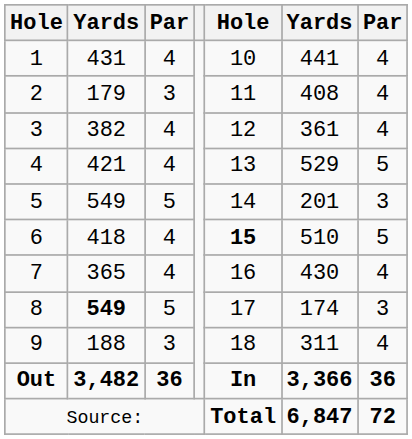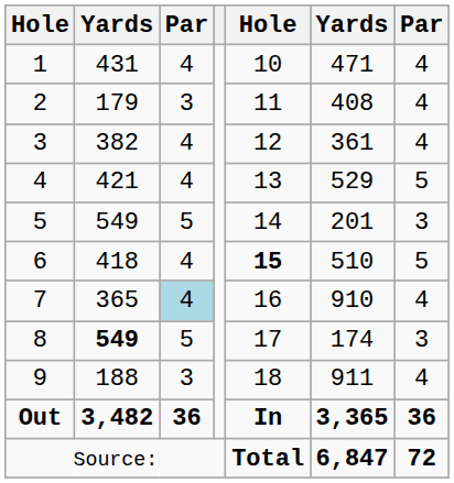 <table class=wikitable style="text-align:center">
 <tr>
 <th>Hole</th>
 <th>Yards</th>
 <th>Par</th>
 <th></th>
 <th>Hole</th>
 <th>Yards</th>
 <th>Par</th>
 </tr>
 <tr>
 <td>1</td>
 <td>431</td>
 <td>4</td>
 <td rowspan=10></td>
 <td>10</td>
-<td>441</td>
+<td>471</td>
 <td>4</td>
 </tr>
 <tr>
 <td>2</td>
 <td>179</td>
 <td>3</td>
 <td>11</td>
 <td>408</td>
 <td>4</td>
 </tr>
 <tr>
 <td>3</td>
 <td>382</td>
 <td>4</td>
 <td>12</td>
 <td>361</td>
 <td>4</td>
 </tr>
 <tr>
 <td>4</td>
 <td>421</td>
 <td>4</td>
 <td>13</td>
 <td>529</td>
 <td>5</td>
 </tr>
 <tr>
 <td>5</td>
 <td>549</td>
 <td>5</td>
 <td>14</td>
 <td>201</td>
 <td>3</td>
 </tr>
 <tr>
 <td>6</td>
 <td>418</td>
 <td>4</td>
 <td><strong>15</strong></td>
 <td>510</td>
 <td>5</td>
 </tr>
 <tr>
 <td>7</td>
 <td>365</td>
-<td>4</td>
+<td style="background: lightblue;">4</td>
 <td>16</td>
-<td>430</td>
+<td>910</td>
 <td>4</td>
 </tr>
 <tr>
 <td>8</td>
 <td><strong>549</strong></td>
 <td>5</td>
 <td>17</td>
 <td>174</td>
 <td>3</td>
 </tr>
 <tr>
 <td>9</td>
 <td>188</td>
 <td>3</td>
 <td>18</td>
-<td>311</td>
+<td>911</td>
 <td>4</td>
 </tr>
 <tr>
 <td><strong>Out</strong></td>
 <td><strong>3,482</strong></td>
 <td><strong>36</strong></td>
 <td><strong>In</strong></td>
-<td><strong>3,366</strong></td>
+<td><strong>3,365</strong></td>
 <td><strong>36</strong></td>
 </tr>
 <tr>
 <td colspan=4><small>Source:</small></td>
 <td><strong>Total</strong></td>
 <td><strong>6,847</strong></td>
 <td><strong>72</strong></td>
 </tr>
 </table>
